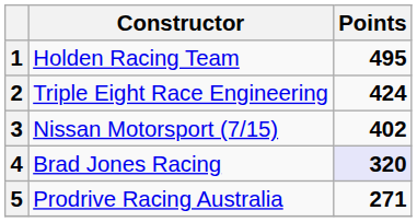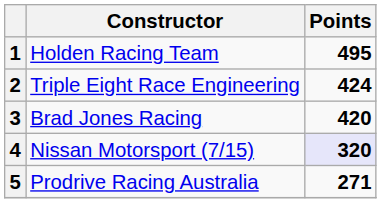 <table class="wikitable" style="font-size: 95%;">
 <tr>
 <th></th>
 <th>Constructor</th>
 <th>Points</th>
 </tr>
 <tr>
 <th>1</th>
 <td><a href='#'>Holden Racing Team</a></td>
 <td align="right"><strong>495</strong></td>
 </tr>
 <tr>
 <th>2</th>
 <td><a href='#'>Triple Eight Race Engineering</a></td>
 <td align="right"><strong>424</strong></td>
 </tr>
 <tr>
 <th>3</th>
-<td><a href='#'>Nissan Motorsport (7/15)</a></td>
-<td align="right"><strong>402</strong></td>
+<td><a href='#'>Brad Jones Racing</a></td>
+<td align="right"><strong>420</strong></td>
 </tr>
 <tr>
 <th>4</th>
-<td><a href='#'>Brad Jones Racing</a></td>
+<td><a href='#'>Nissan Motorsport (7/15)</a></td>
 <td align="right" style="background: lavender;"><strong>320</strong></td>
 </tr>
 <tr>
 <th>5</th>
 <td><a href='#'>Prodrive Racing Australia</a></td>
 <td align="right"><strong>271</strong></td>
 </tr>
 <tr>
 </tr>
 </table>
